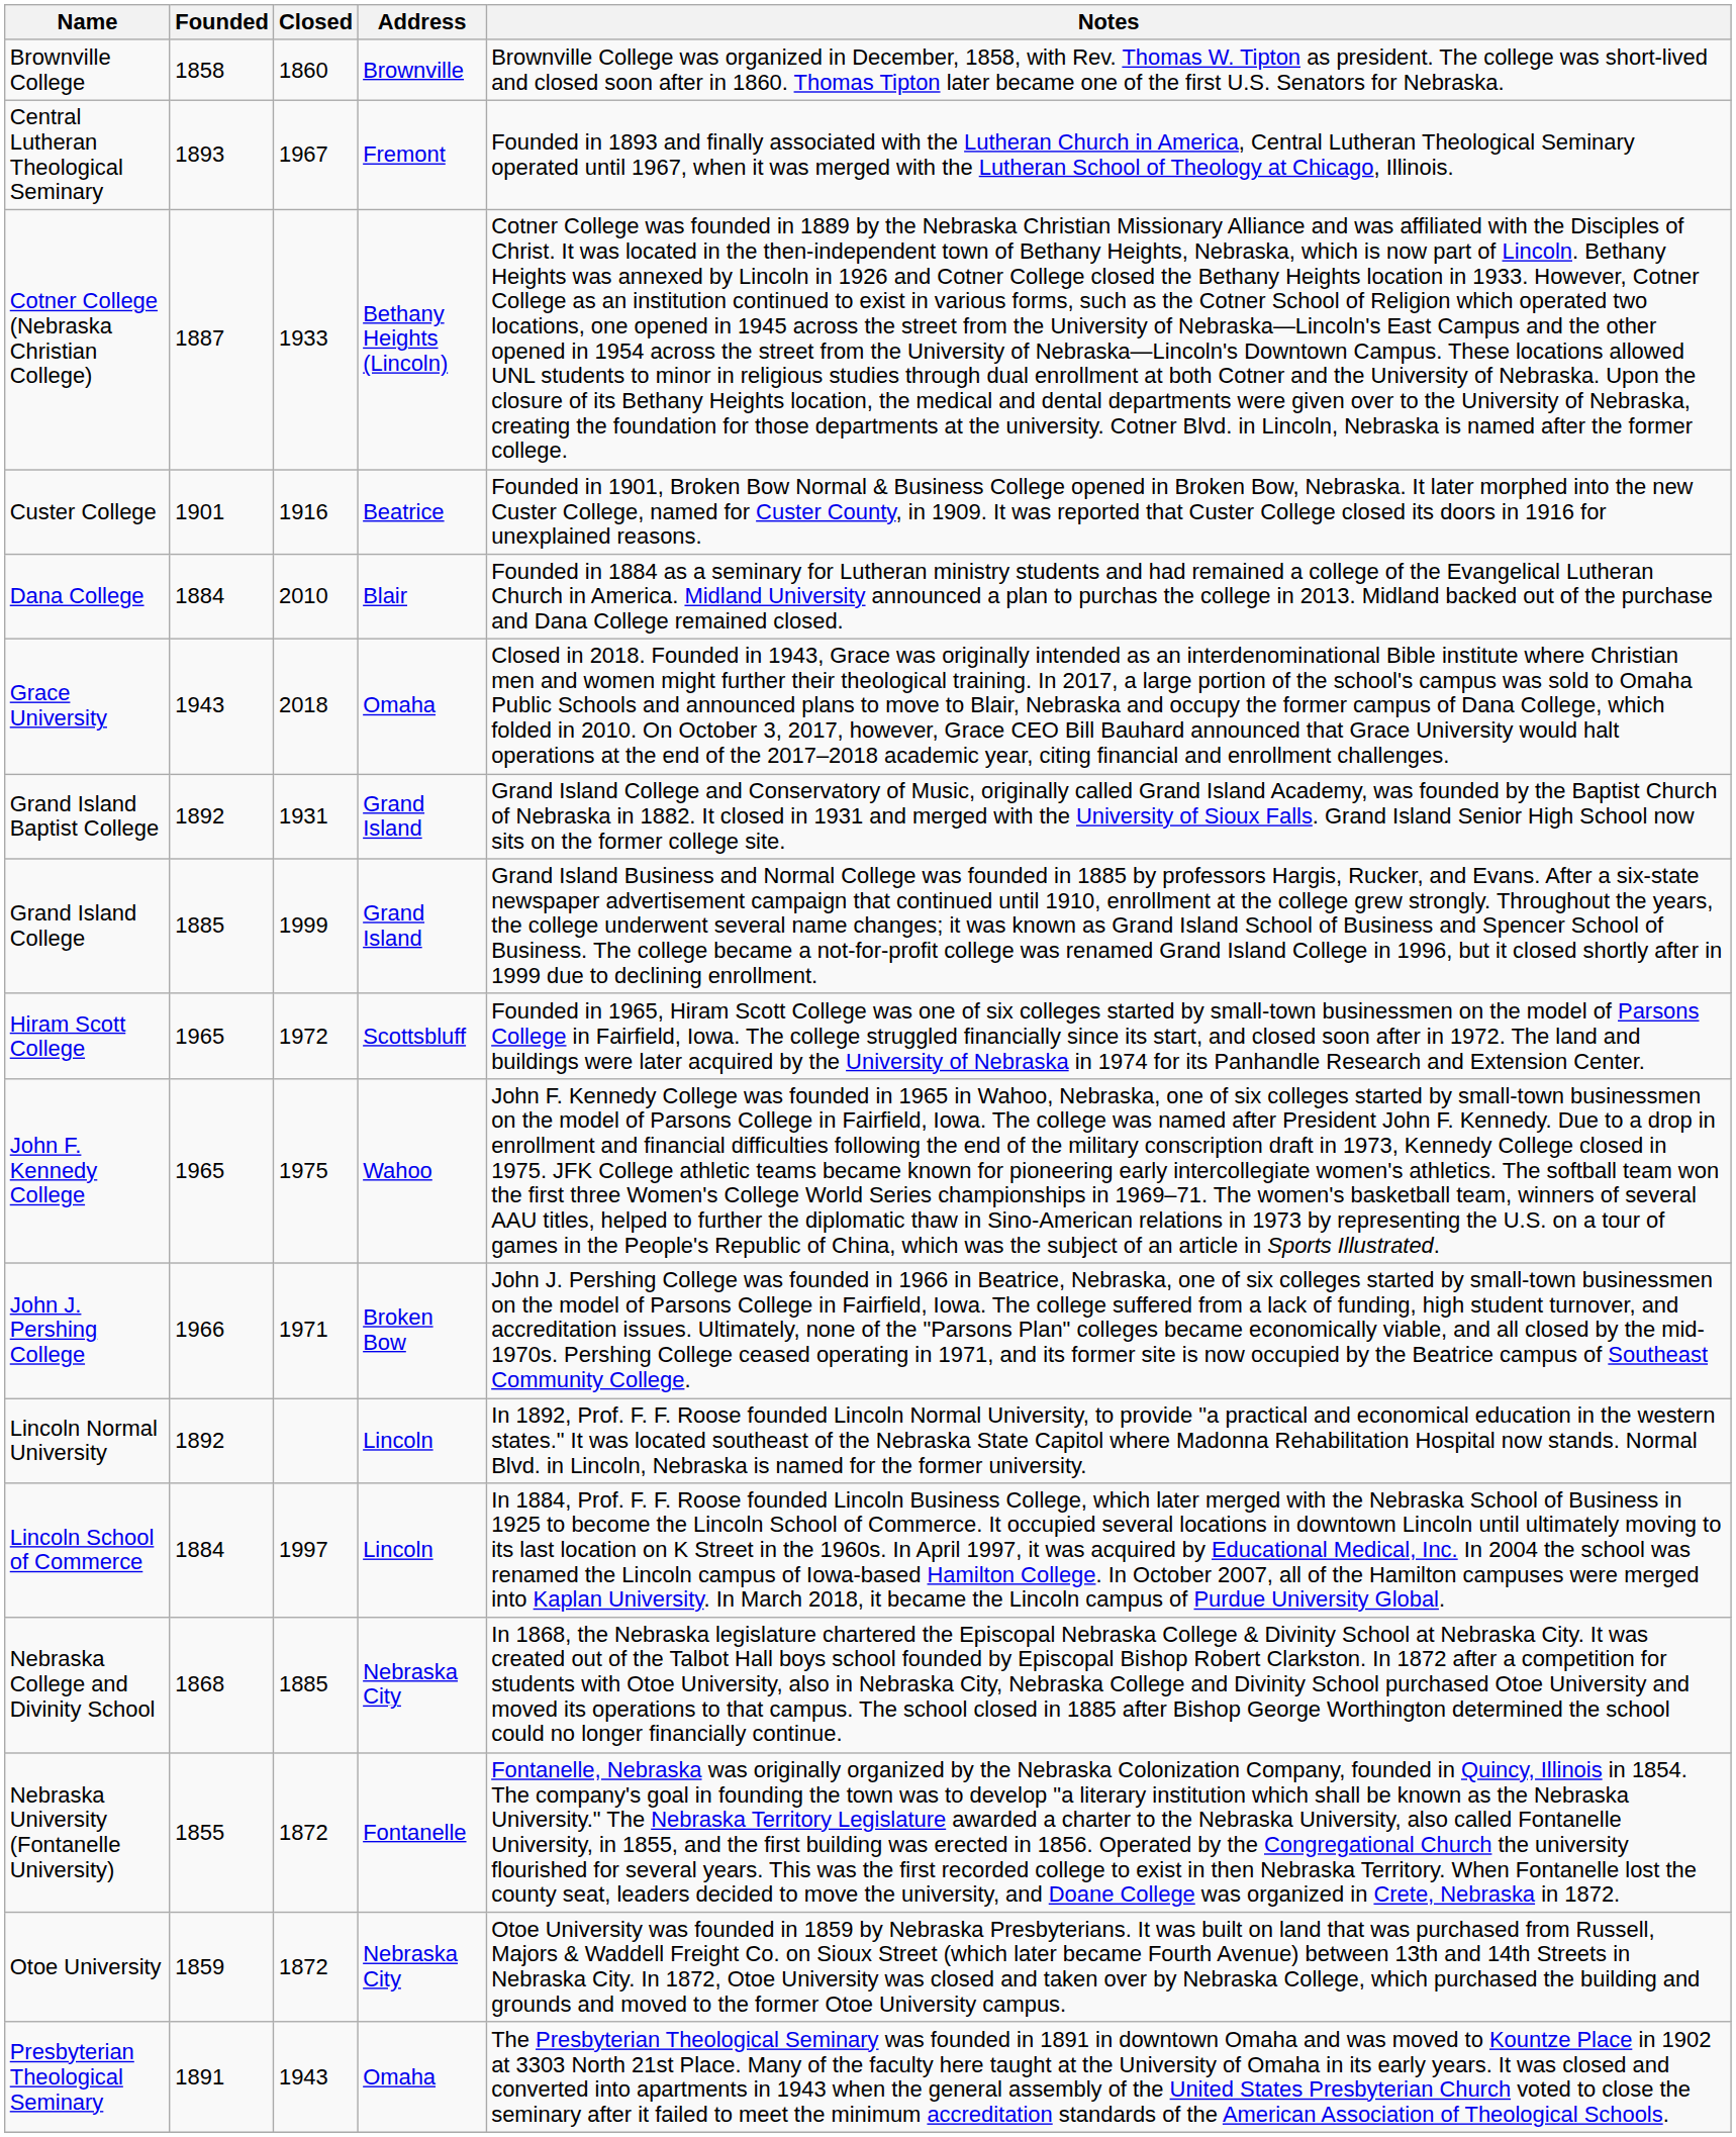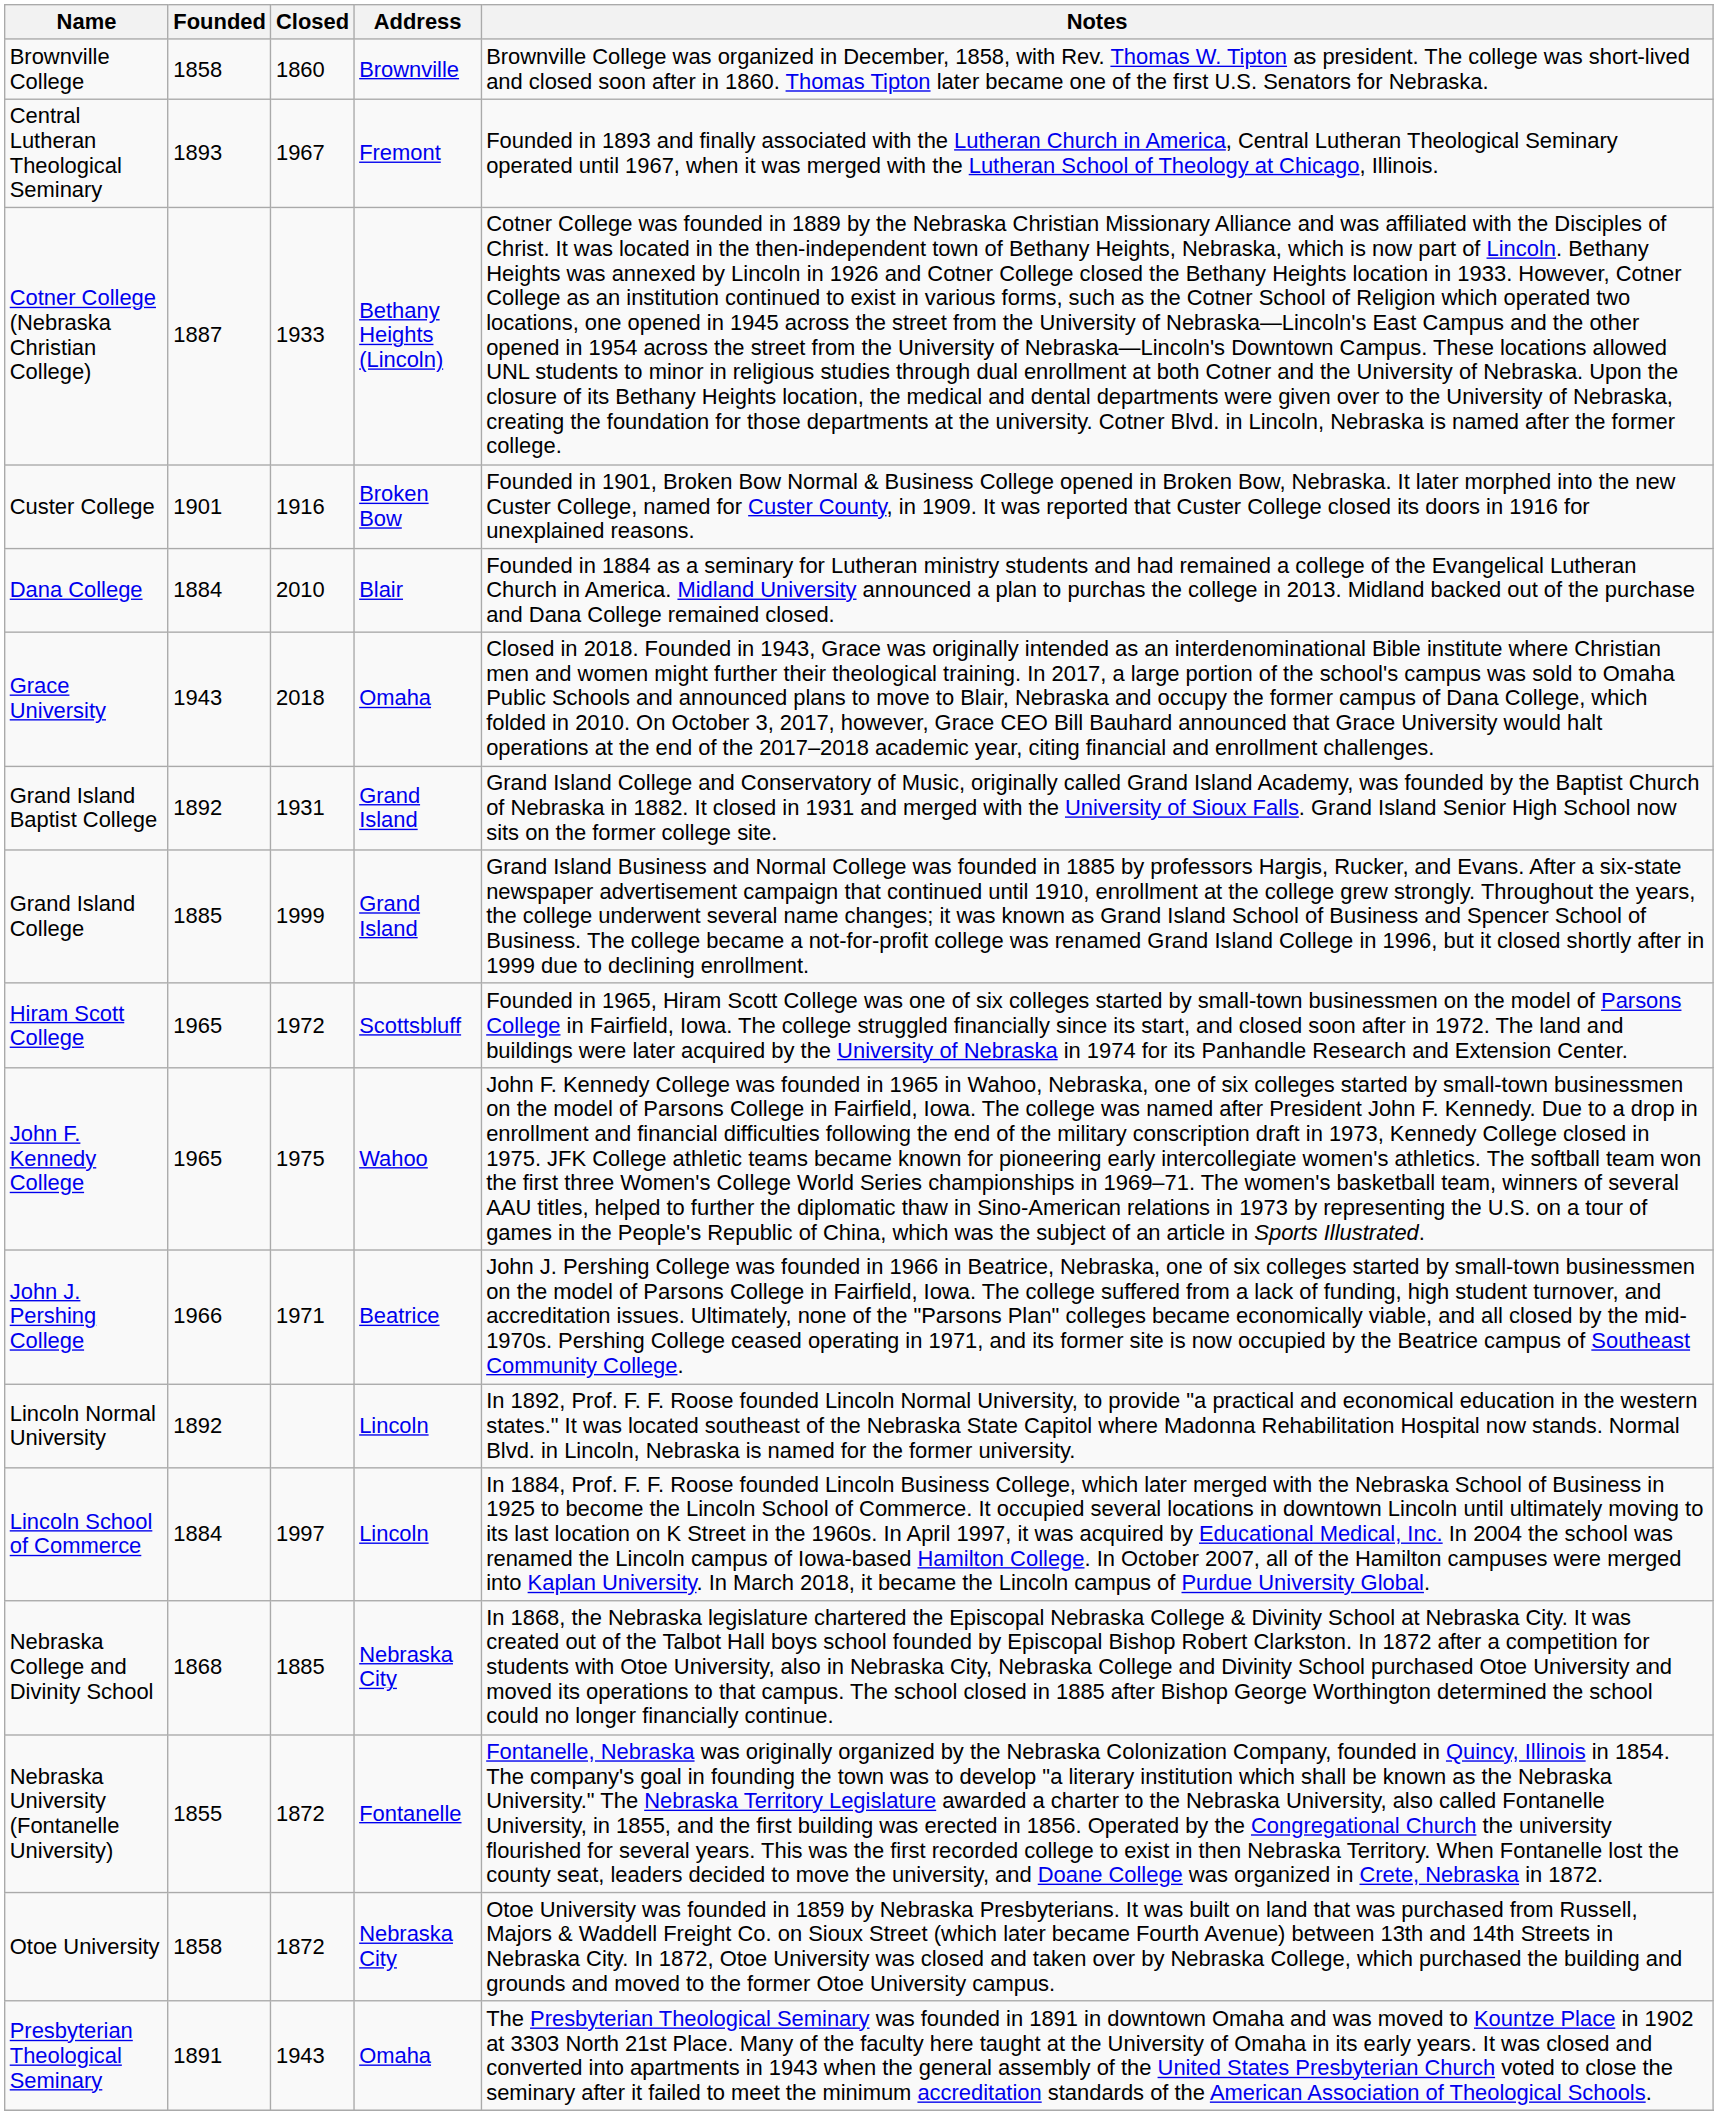 <table class="wikitable sortable">
 <tr>
 <th>Name</th>
 <th>Founded</th>
 <th>Closed</th>
 <th>Address<br></th>
 <th>Notes</th>
 </tr>
 <tr>
 <td>Brownville College</td>
 <td>1858</td>
 <td>1860</td>
 <td><a href='#'>Brownville</a></td>
 <td>Brownville College was organized in December, 1858, with Rev. <a href='#'>Thomas W. Tipton</a> as president. The college was short-lived and closed soon after in 1860. <a href='#'>Thomas Tipton</a> later became one of the first U.S. Senators for Nebraska.</td>
 </tr>
 <tr>
 <td>Central Lutheran Theological Seminary</td>
 <td>1893</td>
 <td>1967</td>
 <td><a href='#'>Fremont</a></td>
 <td>Founded in 1893 and finally associated with the <a href='#'>Lutheran Church in America</a>, Central Lutheran Theological Seminary operated until 1967, when it was merged with the <a href='#'>Lutheran School of Theology at Chicago</a>, Illinois.</td>
 </tr>
 <tr>
 <td><a href='#'>Cotner College</a> (Nebraska Christian College)</td>
 <td>1887</td>
 <td>1933</td>
 <td><a href='#'>Bethany Heights (Lincoln)</a></td>
 <td>Cotner College was founded in 1889 by the Nebraska Christian Missionary Alliance and was affiliated with the Disciples of Christ. It was located in the then-independent town of Bethany Heights, Nebraska, which is now part of <a href='#'>Lincoln</a>. Bethany Heights was annexed by Lincoln in 1926 and Cotner College closed the Bethany Heights location in 1933.  However, Cotner College as an institution continued to exist in various forms, such as the Cotner School of Religion which operated two locations, one opened in 1945 across the street from the University of Nebraska—Lincoln's East Campus and the other opened in 1954 across the street from the University of Nebraska—Lincoln's Downtown Campus. These locations allowed UNL students to minor in religious studies through dual enrollment at both Cotner and the University of Nebraska. Upon the closure of its Bethany Heights location, the medical and dental departments were given over to the University of Nebraska, creating the foundation for those departments at the university. Cotner Blvd. in Lincoln, Nebraska is named after the former college.</td>
 </tr>
 <tr>
 <td>Custer College</td>
 <td>1901</td>
 <td>1916</td>
-<td><a href='#'>Beatrice</a></td>
+<td><a href='#'>Broken Bow</a></td>
 <td>Founded in 1901, Broken Bow Normal & Business College opened in Broken Bow, Nebraska. It later morphed into the new Custer College, named for <a href='#'>Custer County</a>, in 1909. It was reported that Custer College closed its doors in 1916 for unexplained reasons.</td>
 </tr>
 <tr>
 <td><a href='#'>Dana College</a></td>
 <td>1884</td>
 <td>2010</td>
 <td><a href='#'>Blair</a><br></td>
 <td>Founded in 1884 as a seminary for Lutheran ministry students and had remained a college of the Evangelical Lutheran Church in America. <a href='#'>Midland University</a> announced a plan to purchas the college in 2013. Midland backed out of the purchase and Dana College remained closed.</td>
 </tr>
 <tr>
 <td><a href='#'>Grace University</a></td>
 <td>1943</td>
 <td>2018</td>
 <td><a href='#'>Omaha</a><br></td>
 <td>Closed in 2018. Founded in 1943, Grace was originally intended as an interdenominational Bible institute where Christian men and women might further their theological training. In 2017, a large portion of the school's campus was sold to Omaha Public Schools and announced plans to move to Blair, Nebraska and occupy the former campus of Dana College, which folded in 2010. On October 3, 2017, however, Grace CEO Bill Bauhard announced that Grace University would halt operations at the end of the 2017–2018 academic year, citing financial and enrollment challenges.</td>
 </tr>
 <tr>
 <td>Grand Island Baptist College</td>
 <td>1892</td>
 <td>1931</td>
 <td><a href='#'>Grand Island</a><br></td>
 <td>Grand Island College and Conservatory of Music, originally called Grand Island Academy, was founded by the Baptist Church of Nebraska in 1882. It closed in 1931 and merged with the <a href='#'>University of Sioux Falls</a>. Grand Island Senior High School now sits on the former college site.</td>
 </tr>
 <tr>
 <td>Grand Island College</td>
 <td>1885</td>
 <td>1999</td>
 <td><a href='#'>Grand Island</a></td>
 <td>Grand Island Business and Normal College was founded in 1885 by professors Hargis, Rucker, and Evans. After a six-state newspaper advertisement campaign that continued until 1910, enrollment at the college grew strongly. Throughout the years, the college underwent several name changes; it was known as Grand Island School of Business and Spencer School of Business. The college became a not-for-profit college was renamed Grand Island College in 1996, but it closed shortly after in 1999 due to declining enrollment.</td>
 </tr>
 <tr>
 <td><a href='#'>Hiram Scott College</a></td>
 <td>1965</td>
 <td>1972</td>
 <td><a href='#'>Scottsbluff</a></td>
 <td>Founded in 1965, Hiram Scott College was one of six colleges started by small-town businessmen on the model of <a href='#'>Parsons College</a> in Fairfield, Iowa. The college struggled financially since its start, and closed soon after in 1972. The land and buildings were later acquired by the <a href='#'>University of Nebraska</a> in 1974 for its Panhandle Research and Extension Center.</td>
 </tr>
 <tr>
 <td><a href='#'>John F. Kennedy College</a></td>
 <td>1965</td>
 <td>1975</td>
 <td><a href='#'>Wahoo</a></td>
 <td>John F. Kennedy College was founded in 1965 in Wahoo, Nebraska, one of six colleges started by small-town businessmen on the model of Parsons College in Fairfield, Iowa. The college was named after President John F. Kennedy. Due to a drop in enrollment and financial difficulties following the end of the military conscription draft in 1973, Kennedy College closed in 1975. JFK College athletic teams became known for pioneering early intercollegiate women's athletics. The softball team won the first three Women's College World Series championships in 1969–71. The women's basketball team, winners of several AAU titles, helped to further the diplomatic thaw in Sino-American relations in 1973 by representing the U.S. on a tour of games in the People's Republic of China, which was the subject of an article in <em>Sports Illustrated</em>.</td>
 </tr>
 <tr>
 <td><a href='#'>John J. Pershing College</a></td>
 <td>1966</td>
 <td>1971</td>
-<td><a href='#'>Broken Bow</a></td>
+<td><a href='#'>Beatrice</a></td>
 <td>John J. Pershing College was founded in 1966 in Beatrice, Nebraska, one of six colleges started by small-town businessmen on the model of Parsons College in Fairfield, Iowa. The college suffered from a lack of funding, high student turnover, and accreditation issues. Ultimately, none of the "Parsons Plan" colleges became economically viable, and all closed by the mid-1970s. Pershing College ceased operating in 1971, and its former site is now occupied by the Beatrice campus of <a href='#'>Southeast Community College</a>.</td>
 </tr>
 <tr>
 <td>Lincoln Normal University</td>
 <td>1892</td>
 <td></td>
 <td><a href='#'>Lincoln</a></td>
 <td>In 1892, Prof. F. F. Roose founded Lincoln Normal University, to provide "a practical and economical education in the western states." It was located southeast of the Nebraska State Capitol where Madonna Rehabilitation Hospital now stands. Normal Blvd. in Lincoln, Nebraska is named for the former university.</td>
 </tr>
 <tr>
 <td><a href='#'>Lincoln School of Commerce</a></td>
 <td>1884</td>
 <td>1997</td>
 <td><a href='#'>Lincoln</a></td>
 <td>In 1884, Prof. F. F. Roose founded Lincoln Business College, which later merged with the Nebraska School of Business in 1925 to become the Lincoln School of Commerce. It occupied several locations in downtown Lincoln until ultimately moving to its last location on K Street in the 1960s. In April 1997, it was acquired by <a href='#'>Educational Medical, Inc.</a>  In 2004 the school was renamed the Lincoln campus of Iowa-based <a href='#'>Hamilton College</a>.  In October 2007, all of the Hamilton campuses were merged into <a href='#'>Kaplan University</a>. In March 2018, it became the Lincoln campus of <a href='#'>Purdue University Global</a>.</td>
 </tr>
 <tr>
 <td>Nebraska College and Divinity School</td>
 <td>1868</td>
 <td>1885</td>
 <td><a href='#'>Nebraska City</a></td>
 <td>In 1868, the Nebraska legislature chartered the Episcopal Nebraska College & Divinity School at Nebraska City. It was created out of the Talbot Hall boys school founded by Episcopal Bishop Robert Clarkston. In 1872 after a competition for students with Otoe University, also in Nebraska City, Nebraska College and Divinity School purchased Otoe University and moved its operations to that campus. The school closed in 1885 after Bishop George Worthington determined the school could no longer financially continue.</td>
 </tr>
 <tr>
 <td>Nebraska University (Fontanelle University)</td>
 <td>1855</td>
 <td>1872</td>
 <td><a href='#'>Fontanelle</a></td>
 <td><a href='#'>Fontanelle, Nebraska</a> was originally organized by the Nebraska Colonization Company, founded in <a href='#'>Quincy, Illinois</a> in 1854. The company's goal in founding the town was to develop "a literary institution which shall be known as the Nebraska University." The <a href='#'>Nebraska Territory Legislature</a> awarded a charter to the Nebraska University, also called Fontanelle University, in 1855, and the first building was erected in 1856. Operated by the <a href='#'>Congregational Church</a> the university flourished for several years. This was the first recorded college to exist in then Nebraska Territory. When Fontanelle lost the county seat, leaders decided to move the university, and <a href='#'>Doane College</a> was organized in <a href='#'>Crete, Nebraska</a> in 1872.</td>
 </tr>
 <tr>
 <td>Otoe University</td>
-<td>1859</td>
+<td>1858</td>
 <td>1872</td>
 <td><a href='#'>Nebraska City</a></td>
 <td>Otoe University was founded in 1859 by Nebraska Presbyterians. It was built on land that was purchased from Russell, Majors & Waddell Freight Co. on Sioux Street (which later became Fourth Avenue) between 13th and 14th Streets in Nebraska City. In 1872, Otoe University was closed and taken over by Nebraska College, which purchased the building and grounds and moved to the former Otoe University campus.</td>
 </tr>
 <tr>
 <td><a href='#'>Presbyterian Theological Seminary</a></td>
 <td>1891</td>
 <td>1943</td>
 <td><a href='#'>Omaha</a></td>
 <td>The <a href='#'>Presbyterian Theological Seminary</a> was founded in 1891 in downtown Omaha and was moved to <a href='#'>Kountze Place</a> in 1902 at 3303 North 21st Place. Many of the faculty here taught at the University of Omaha in its early years. It was closed and converted into apartments in 1943 when the general assembly of the <a href='#'>United States Presbyterian Church</a> voted to close the seminary after it failed to meet the minimum <a href='#'>accreditation</a> standards of the <a href='#'>American Association of Theological Schools</a>.</td>
 </tr>
 <tr>
 </tr>
 </table>
